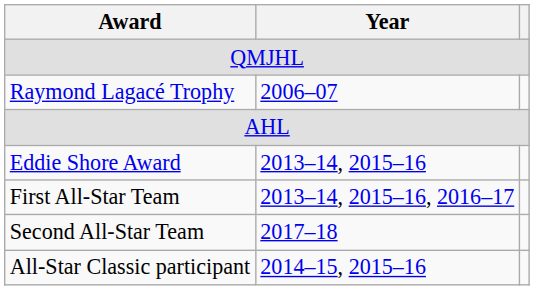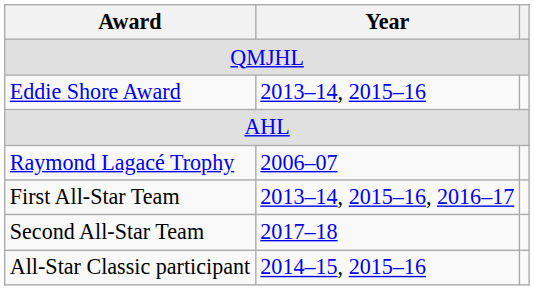 <table class="wikitable">
 <tr>
 <th>Award</th>
 <th>Year</th>
 <th></th>
 </tr>
 <tr ALIGN="center" bgcolor="#e0e0e0">
 <td colspan="3"><a href='#'>QMJHL</a></td>
 </tr>
 <tr>
-<td><a href='#'>Raymond Lagacé Trophy</a></td>
-<td><a href='#'>2006–07</a></td>
+<td><a href='#'>Eddie Shore Award</a></td>
+<td><a href='#'>2013–14</a>, <a href='#'>2015–16</a></td>
 <td></td>
 </tr>
 <tr ALIGN="center" bgcolor="#e0e0e0">
 <td colspan="3"><a href='#'>AHL</a></td>
 </tr>
 <tr>
-<td><a href='#'>Eddie Shore Award</a></td>
-<td><a href='#'>2013–14</a>, <a href='#'>2015–16</a></td>
+<td><a href='#'>Raymond Lagacé Trophy</a></td>
+<td><a href='#'>2006–07</a></td>
 <td></td>
 </tr>
 <tr>
 <td>First All-Star Team</td>
 <td><a href='#'>2013–14</a>, <a href='#'>2015–16</a>, <a href='#'>2016–17</a></td>
 <td></td>
 </tr>
 <tr>
 <td>Second All-Star Team</td>
 <td><a href='#'>2017–18</a></td>
 <td></td>
 </tr>
 <tr>
 <td>All-Star Classic participant</td>
 <td><a href='#'>2014–15</a>, <a href='#'>2015–16</a></td>
 <td></td>
 </tr>
 </table>
